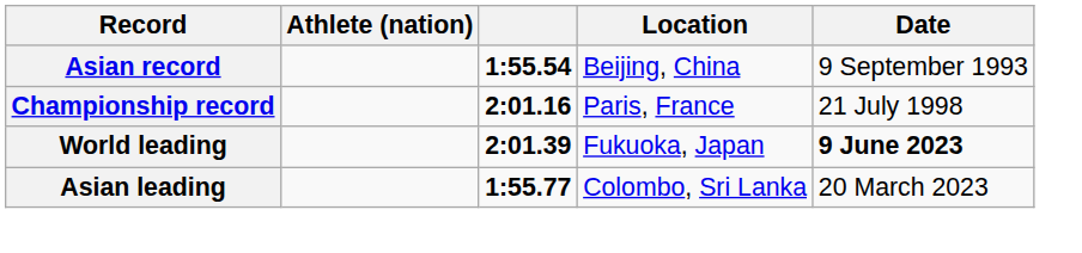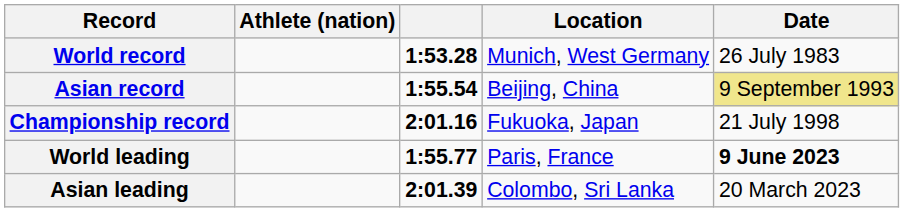 <table class="wikitable">
 <tr>
 <th scope="col">Record</th>
 <th scope="col">Athlete (nation)</th>
 <th scope="col"></th>
 <th scope="col">Location</th>
 <th scope="col">Date</th>
 </tr>
 <tr>
+<th scope="row"><a href='#'>World record</a></th>
+<td></td>
+<td align="center"><strong>1:53.28</strong></td>
+<td><a href='#'>Munich</a>, <a href='#'>West Germany</a></td>
+<td>26 July 1983</td>
+</tr>
+<tr>
 <th scope="row"><a href='#'>Asian record</a></th>
 <td></td>
 <td align="center"><strong>1:55.54</strong></td>
 <td><a href='#'>Beijing</a>, <a href='#'>China</a></td>
-<td>9 September 1993</td>
+<td style="background: khaki;">9 September 1993</td>
 </tr>
 <tr>
 <th><a href='#'>Championship record</a></th>
 <td></td>
 <td align="center"><strong>2:01.16</strong></td>
-<td><a href='#'>Paris</a>, <a href='#'>France</a></td>
+<td><a href='#'>Fukuoka</a>, <a href='#'>Japan</a></td>
 <td>21 July 1998</td>
 </tr>
 <tr>
 <th scope="row">World leading</th>
 <td></td>
-<td align="center"><strong>2:01.39</strong></td>
-<td><a href='#'>Fukuoka</a>, <a href='#'>Japan</a></td>
+<td align="center"><strong>1:55.77</strong></td>
+<td><a href='#'>Paris</a>, <a href='#'>France</a></td>
 <td><strong>9 June 2023</strong></td>
 </tr>
 <tr>
 <th scope="row">Asian leading</th>
 <td></td>
-<td align="center"><strong>1:55.77</strong></td>
+<td align="center"><strong>2:01.39</strong></td>
 <td><a href='#'>Colombo</a>, <a href='#'>Sri Lanka</a></td>
 <td>20 March 2023</td>
 </tr>
 </table>
